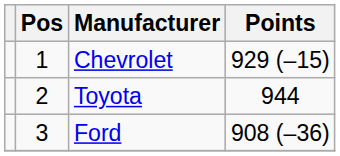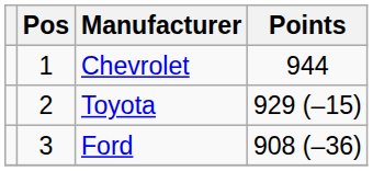 <table class="wikitable" style="font-size: 95%;">
 <tr>
 <th></th>
 <th>Pos</th>
 <th>Manufacturer</th>
 <th>Points</th>
 </tr>
 <tr>
 <td align="left"></td>
 <td style="text-align:center;">1</td>
 <td><a href='#'>Chevrolet</a></td>
-<td style="text-align:center;">929 (–15)</td>
+<td style="text-align:center;">944</td>
 </tr>
 <tr>
 <td align="left"></td>
 <td style="text-align:center;">2</td>
 <td><a href='#'>Toyota</a></td>
-<td style="text-align:center;">944</td>
+<td style="text-align:center;">929 (–15)</td>
 </tr>
 <tr>
 <td align="left"></td>
 <td style="text-align:center;">3</td>
 <td><a href='#'>Ford</a></td>
 <td style="text-align:center;">908 (–36)</td>
 </tr>
 <tr class="sortbottom">
 </tr>
 </table>
